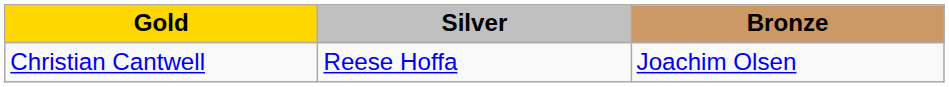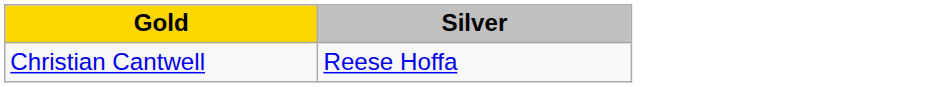 <table class="wikitable" style="text-align:left">
 <tr align="center">
 <td width=200 bgcolor=gold><strong>Gold</strong></td>
 <td width=200 bgcolor=silver><strong>Silver</strong></td>
-<td width=200 bgcolor=CC9966><strong>Bronze</strong></td>
 </tr>
 <tr>
 <td><a href='#'>Christian Cantwell</a><br><em></em></td>
 <td><a href='#'>Reese Hoffa</a><br><em></em></td>
-<td><a href='#'>Joachim Olsen</a><br><em></em></td>
 </tr>
 </table>
